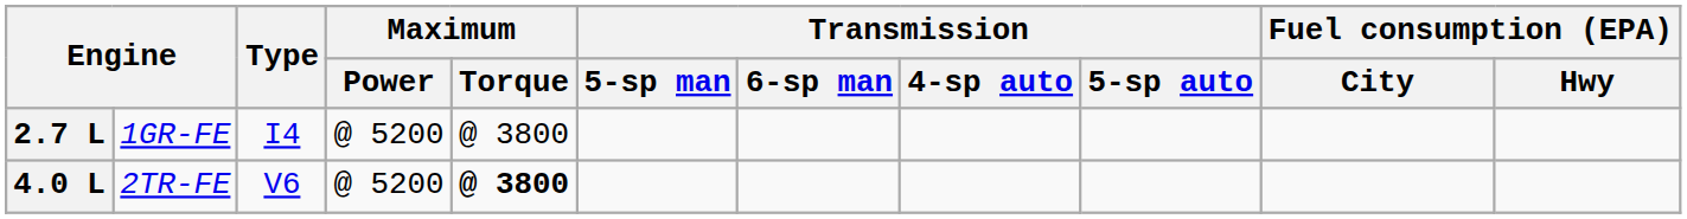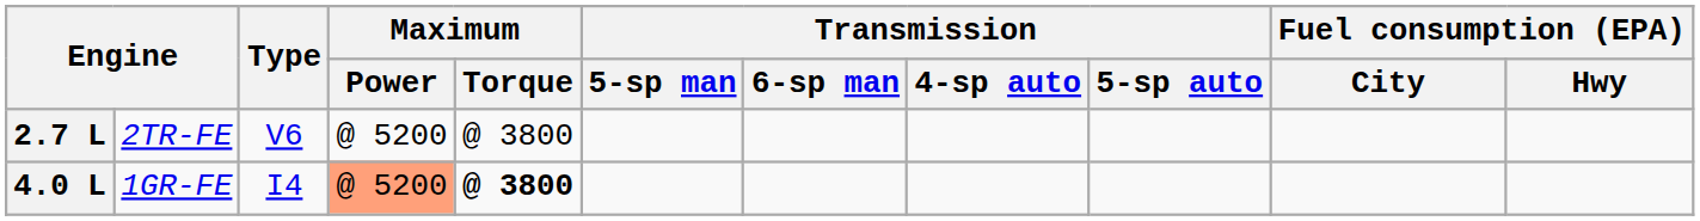 <table class="wikitable sortable" style="font-size:90%;text-align:center;">
 <tr>
 <th colspan=2 rowspan=2>Engine</th>
 <th rowspan=2>Type</th>
 <th colspan=2>Maximum</th>
 <th colspan=4>Transmission</th>
 <th colspan=2>Fuel consumption (EPA)</th>
 </tr>
 <tr>
 <th>Power</th>
 <th>Torque</th>
 <th>5-sp <a href='#'>man</a></th>
 <th>6-sp <a href='#'>man</a></th>
 <th>4-sp <a href='#'>auto</a></th>
 <th>5-sp <a href='#'>auto</a></th>
 <th>City</th>
 <th>Hwy</th>
 </tr>
 <tr>
 <th>2.7 L</th>
-<td><em><a href='#'>1GR-FE</a></em></td>
-<td><a href='#'>I4</a></td>
+<td><em><a href='#'>2TR-FE</a></em></td>
+<td><a href='#'>V6</a></td>
 <td> @ 5200</td>
 <td> @ 3800</td>
 <td></td>
 <td></td>
 <td></td>
 <td></td>
 <td></td>
 <td></td>
 </tr>
 <tr>
 <th>4.0 L</th>
-<td><em><a href='#'>2TR-FE</a></em></td>
-<td><a href='#'>V6</a></td>
-<td> @ 5200</td>
+<td><em><a href='#'>1GR-FE</a></em></td>
+<td><a href='#'>I4</a></td>
+<td style="background: lightsalmon;"> @ 5200</td>
 <td><strong> @ 3800</strong></td>
 <td></td>
 <td></td>
 <td></td>
 <td></td>
 <td></td>
 <td></td>
 </tr>
 </table>
